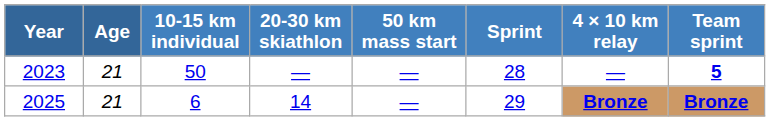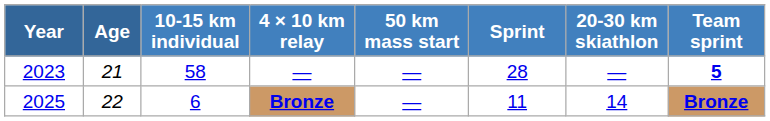 <table class="wikitable" style="font-size:95%; text-align:center; border:grey solid 1px; border-collapse:collapse; background:#ffffff;">
 <tr>
 <th style="background-color:#369; color:white; width:60px;"> Year </th>
 <th style="background-color:#369; color:white; width:40px;"> Age </th>
 <th style="background-color:#4180be; color:white; width:75px;"> 10-15 km <br> individual </th>
-<th style="background-color:#4180be; color:white; width:75px;"> 20-30 km <br> skiathlon </th>
+<th style="background-color:#4180be; color:white; width:75px;"> 4 × 10 km <br> relay </th>
 <th style="background-color:#4180be; color:white; width:75px;"> 50 km <br> mass start </th>
 <th style="background-color:#4180be; color:white; width:75px;"> Sprint </th>
-<th style="background-color:#4180be; color:white; width:75px;"> 4 × 10 km <br> relay </th>
+<th style="background-color:#4180be; color:white; width:75px;"> 20-30 km <br> skiathlon </th>
 <th style="background-color:#4180be; color:white; width:75px;"> Team <br> sprint </th>
 </tr>
 <tr>
 <td><a href='#'>2023</a></td>
 <td><em>21</em></td>
-<td><a href='#'>50</a></td>
+<td><a href='#'>58</a></td>
 <td><a href='#'>—</a></td>
 <td><a href='#'>—</a></td>
 <td><a href='#'>28</a></td>
 <td><a href='#'>—</a></td>
 <td><strong><a href='#'>5</a></strong></td>
 </tr>
 <tr>
 <td><a href='#'>2025</a></td>
-<td><em>21</em></td>
+<td><em>22</em></td>
 <td><a href='#'>6</a></td>
+<td style="background:#c96;"><a href='#'><strong>Bronze</strong></a></td>
+<td><a href='#'>—</a></td>
+<td><a href='#'>11</a></td>
 <td><a href='#'>14</a></td>
-<td><a href='#'>—</a></td>
-<td><a href='#'>29</a></td>
-<td style="background:#c96;"><a href='#'><strong>Bronze</strong></a></td>
 <td style="background:#c96;"><a href='#'><strong>Bronze</strong></a></td>
 </tr>
 </table>
